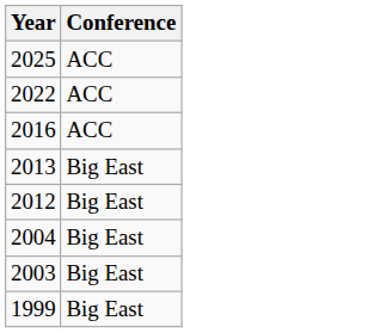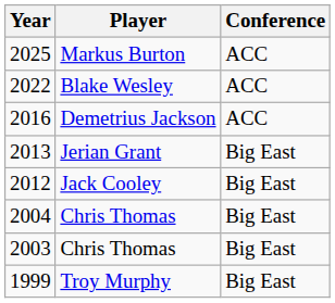 <table class="wikitable outercollapse">
 <tr>
 <th>Year</th>
+<th>Player</th>
 <th>Conference</th>
 </tr>
 <tr>
 <td>2025</td>
+<td><a href='#'>Markus Burton</a></td>
 <td>ACC</td>
 </tr>
 <tr>
 <td>2022</td>
+<td><a href='#'>Blake Wesley</a></td>
 <td>ACC</td>
 </tr>
 <tr>
 <td>2016</td>
+<td><a href='#'>Demetrius Jackson</a></td>
 <td>ACC</td>
 </tr>
 <tr>
 <td>2013</td>
+<td><a href='#'>Jerian Grant</a></td>
 <td>Big East</td>
 </tr>
 <tr>
 <td>2012</td>
+<td><a href='#'>Jack Cooley</a></td>
 <td>Big East</td>
 </tr>
 <tr>
 <td>2004</td>
+<td><a href='#'>Chris Thomas</a></td>
 <td>Big East</td>
 </tr>
 <tr>
 <td>2003</td>
+<td>Chris Thomas</td>
 <td>Big East</td>
 </tr>
 <tr>
 <td>1999</td>
+<td><a href='#'>Troy Murphy</a></td>
 <td>Big East</td>
 </tr>
 </table>
